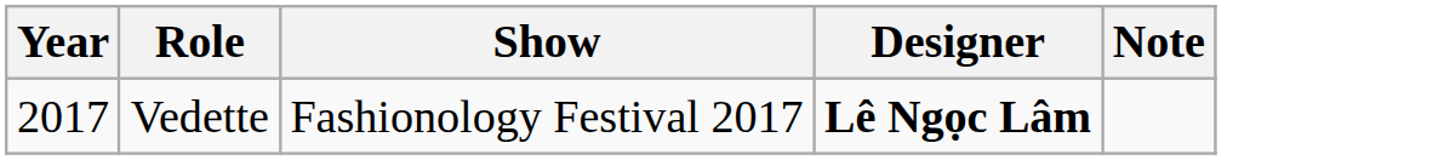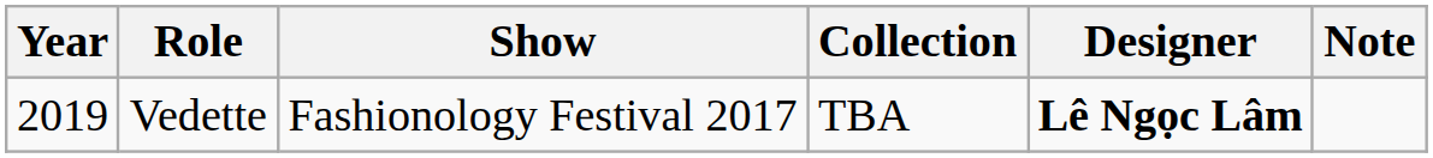 <table class="wikitable">
 <tr>
 <th>Year</th>
 <th>Role</th>
 <th>Show</th>
+<th>Collection</th>
 <th>Designer</th>
 <th>Note</th>
 </tr>
 <tr>
-<td>2017</td>
+<td>2019</td>
 <td>Vedette</td>
 <td>Fashionology Festival 2017</td>
+<td>TBA</td>
 <td><strong>Lê Ngọc Lâm</strong></td>
 <td></td>
 </tr>
 </table>
